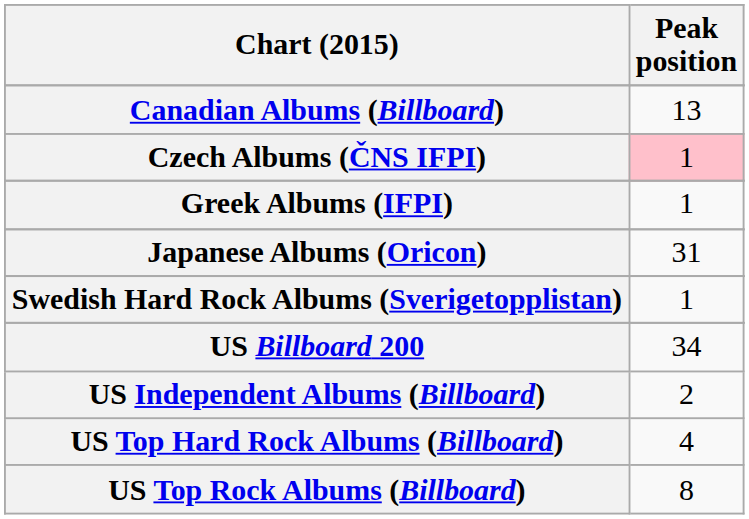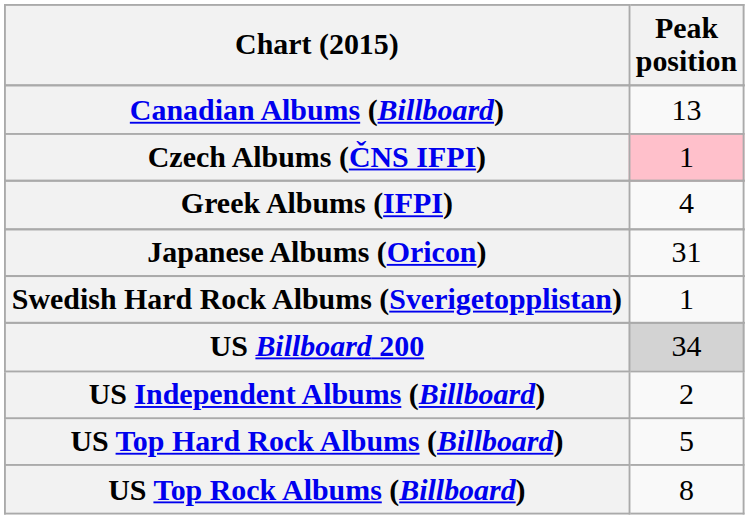 <table class="wikitable sortable plainrowheaders" style="text-align:center">
 <tr>
 <th scope="col">Chart (2015)</th>
 <th scope="col">Peak<br>position</th>
 </tr>
 <tr>
 </tr>
 <tr>
 </tr>
 <tr>
 </tr>
 <tr>
 </tr>
 <tr>
 <th scope="row"><a href='#'>Canadian Albums</a> (<em><a href='#'>Billboard</a></em>)</th>
 <td>13</td>
 </tr>
 <tr>
 <th scope="row">Czech Albums (<a href='#'>ČNS IFPI</a>)</th>
 <td style="background: pink;">1</td>
 </tr>
 <tr>
 </tr>
 <tr>
 </tr>
 <tr>
 </tr>
 <tr>
 </tr>
 <tr>
 </tr>
 <tr>
 <th scope="row">Greek Albums (<a href='#'>IFPI</a>)</th>
-<td>1</td>
+<td>4</td>
 </tr>
 <tr>
 </tr>
 <tr>
 </tr>
 <tr>
 </tr>
 <tr>
 </tr>
 <tr>
 <th scope="row">Japanese Albums (<a href='#'>Oricon</a>)</th>
 <td>31</td>
 </tr>
 <tr>
 </tr>
 <tr>
 </tr>
 <tr>
 </tr>
 <tr>
 </tr>
 <tr>
 </tr>
 <tr>
 </tr>
 <tr>
 </tr>
 <tr>
 <th scope="row">Swedish Hard Rock Albums (<a href='#'>Sverigetopplistan</a>)</th>
 <td>1</td>
 </tr>
 <tr>
 </tr>
 <tr>
 </tr>
 <tr>
 </tr>
 <tr>
 </tr>
 <tr>
 <th scope="row">US <a href='#'><em>Billboard</em> 200</a></th>
-<td>34</td>
+<td style="background: lightgrey;">34</td>
 </tr>
 <tr>
 <th scope="row">US <a href='#'>Independent Albums</a> (<em><a href='#'>Billboard</a></em>)</th>
 <td>2</td>
 </tr>
 <tr>
 <th scope="row">US <a href='#'>Top Hard Rock Albums</a> (<em><a href='#'>Billboard</a></em>)</th>
-<td>4</td>
+<td>5</td>
 </tr>
 <tr>
 <th scope="row">US <a href='#'>Top Rock Albums</a> (<em><a href='#'>Billboard</a></em>)</th>
 <td>8</td>
 </tr>
 </table>
